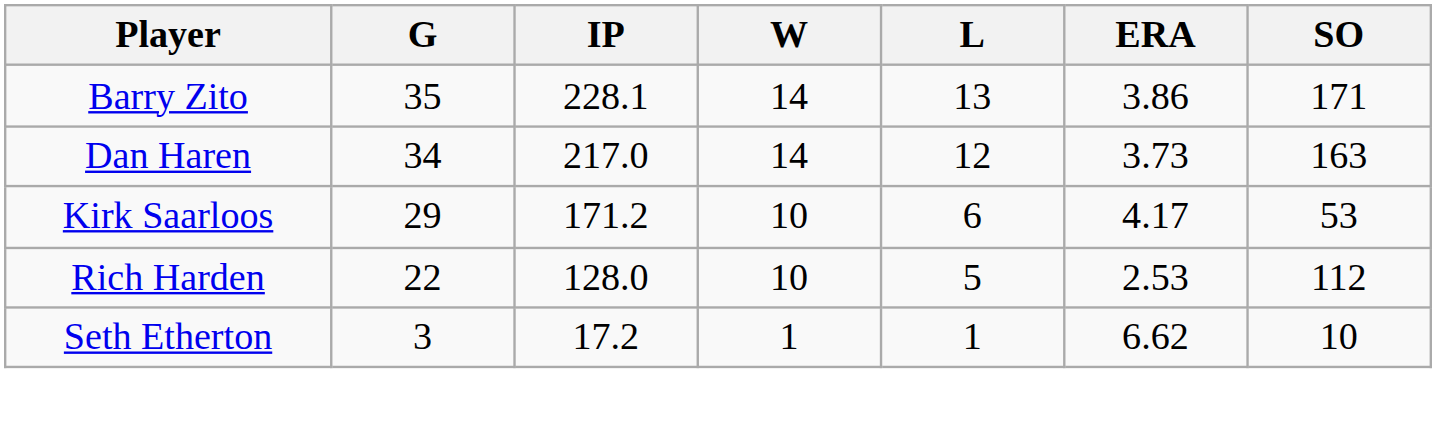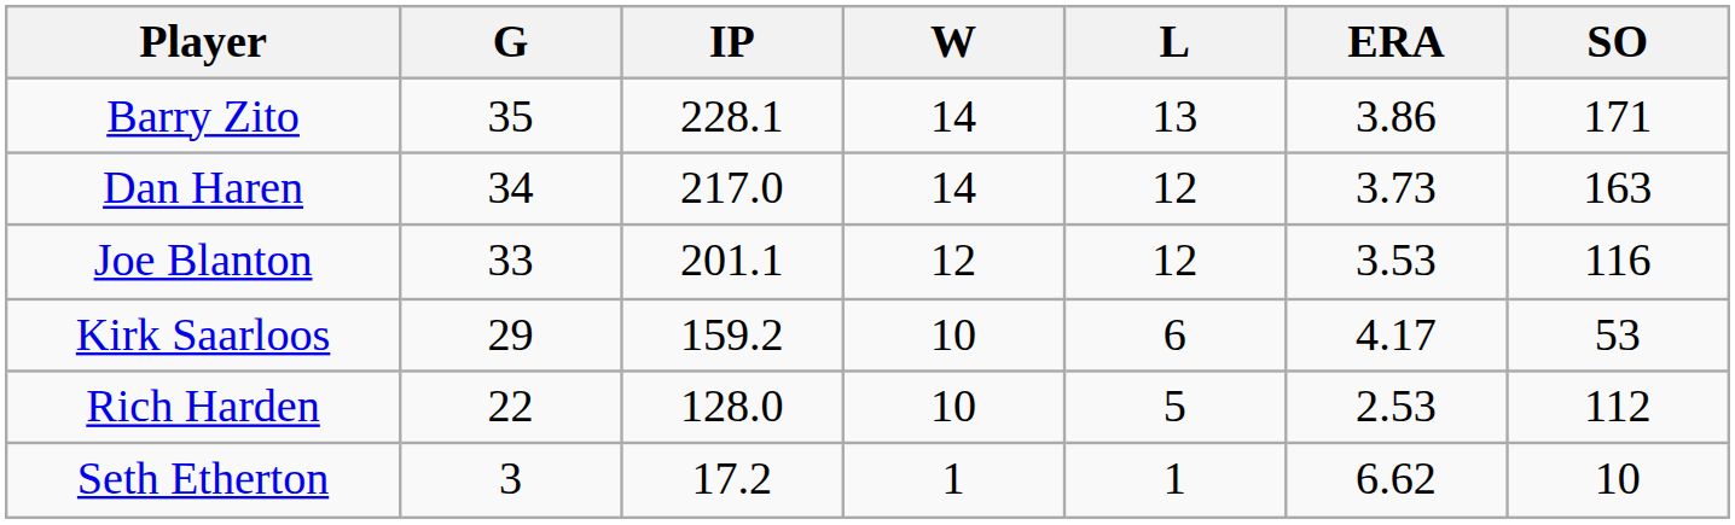 <table class="wikitable sortable">
 <tr>
 <th bgcolor="#DDDDFF" width="16%">Player</th>
 <th bgcolor="#DDDDFF" width="9%">G</th>
 <th bgcolor="#DDDDFF" width="9%">IP</th>
 <th bgcolor="#DDDDFF" width="9%">W</th>
 <th bgcolor="#DDDDFF" width="9%">L</th>
 <th bgcolor="#DDDDFF" width="9%">ERA</th>
 <th bgcolor="#DDDDFF" width="9%">SO</th>
 </tr>
 <tr align=center>
 <td><a href='#'>Barry Zito</a></td>
 <td>35</td>
 <td>228.1</td>
 <td>14</td>
 <td>13</td>
 <td>3.86</td>
 <td>171</td>
 </tr>
 <tr align=center>
 <td><a href='#'>Dan Haren</a></td>
 <td>34</td>
 <td>217.0</td>
 <td>14</td>
 <td>12</td>
 <td>3.73</td>
 <td>163</td>
 </tr>
 <tr align=center>
+<td><a href='#'>Joe Blanton</a></td>
+<td>33</td>
+<td>201.1</td>
+<td>12</td>
+<td>12</td>
+<td>3.53</td>
+<td>116</td>
+</tr>
+<tr align=center>
 <td><a href='#'>Kirk Saarloos</a></td>
 <td>29</td>
-<td>171.2</td>
+<td>159.2</td>
 <td>10</td>
 <td>6</td>
 <td>4.17</td>
 <td>53</td>
 </tr>
 <tr align=center>
 <td><a href='#'>Rich Harden</a></td>
 <td>22</td>
 <td>128.0</td>
 <td>10</td>
 <td>5</td>
 <td>2.53</td>
 <td>112</td>
 </tr>
 <tr align=center>
 <td><a href='#'>Seth Etherton</a></td>
 <td>3</td>
 <td>17.2</td>
 <td>1</td>
 <td>1</td>
 <td>6.62</td>
 <td>10</td>
 </tr>
 </table>
